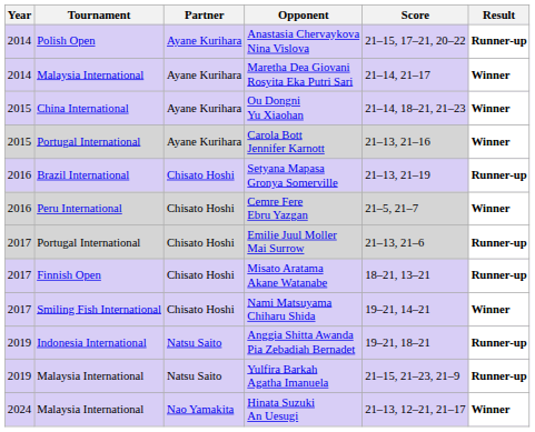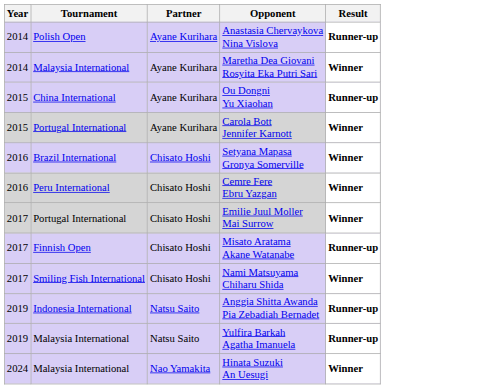 <table class="sortable wikitable" style="font-size: 90%;">
 <tr>
 <th>Year</th>
 <th>Tournament</th>
 <th>Partner</th>
 <th>Opponent</th>
-<th>Score</th>
 <th>Result</th>
 </tr>
 <tr style="background:#D8CEF6">
 <td align="center">2014</td>
 <td align="left"><a href='#'>Polish Open</a></td>
 <td align="left"> <a href='#'>Ayane Kurihara</a></td>
 <td align="left"> <a href='#'>Anastasia Chervaykova</a><br> <a href='#'>Nina Vislova</a></td>
-<td align="left">21–15, 17–21, 20–22</td>
 <td style="text-align:left; background:white"> <strong>Runner-up</strong></td>
 </tr>
 <tr style="background:#D8CEF6">
 <td align="center">2014</td>
 <td align="left"><a href='#'>Malaysia International</a></td>
 <td align="left"> Ayane Kurihara</td>
 <td align="left"> <a href='#'>Maretha Dea Giovani</a><br> <a href='#'>Rosyita Eka Putri Sari</a></td>
-<td align="left">21–14, 21–17</td>
 <td style="text-align:left; background:white"> <strong>Winner</strong></td>
 </tr>
 <tr style="background:#D8CEF6">
 <td align="center">2015</td>
 <td align="left"><a href='#'>China International</a></td>
 <td align="left"> Ayane Kurihara</td>
 <td align="left"> <a href='#'>Ou Dongni</a><br> <a href='#'>Yu Xiaohan</a></td>
-<td align="left">21–14, 18–21, 21–23</td>
-<td style="text-align:left; background:white"> <strong>Winner</strong></td>
+<td style="text-align:left; background:white"> <strong>Runner-up</strong></td>
 </tr>
 <tr style="background:#D5D5D5">
 <td align="center">2015</td>
 <td align="left"><a href='#'>Portugal International</a></td>
 <td align="left"> Ayane Kurihara</td>
 <td align="left"> <a href='#'>Carola Bott</a><br> <a href='#'>Jennifer Karnott</a></td>
-<td align="left">21–13, 21–16</td>
 <td style="text-align:left; background:white"> <strong>Winner</strong></td>
 </tr>
 <tr style="background:#D8CEF6">
 <td align="center">2016</td>
 <td align="left"><a href='#'>Brazil International</a></td>
 <td align="left"> <a href='#'>Chisato Hoshi</a></td>
 <td align="left"> <a href='#'>Setyana Mapasa</a><br> <a href='#'>Gronya Somerville</a></td>
-<td align="left">21–13, 21–19</td>
-<td style="text-align:left; background:white"> <strong>Runner-up</strong></td>
+<td style="text-align:left; background:white"> <strong>Winner</strong></td>
 </tr>
 <tr style="background:#D5D5D5">
 <td align="center">2016</td>
 <td align="left"><a href='#'>Peru International</a></td>
 <td align="left"> Chisato Hoshi</td>
 <td align="left"> <a href='#'>Cemre Fere</a><br> <a href='#'>Ebru Yazgan</a></td>
-<td align="left">21–5, 21–7</td>
 <td style="text-align:left; background:white"> <strong>Winner</strong></td>
 </tr>
 <tr style="background:#D5D5D5">
 <td align="center">2017</td>
 <td align="left">Portugal International</td>
 <td align="left"> Chisato Hoshi</td>
 <td align="left"> <a href='#'>Emilie Juul Moller</a><br> <a href='#'>Mai Surrow</a></td>
-<td align="left">21–13, 21–6</td>
-<td style="text-align:left; background:white"> <strong>Runner-up</strong></td>
+<td style="text-align:left; background:white"> <strong>Winner</strong></td>
 </tr>
 <tr style="background:#D8CEF6">
 <td align="center">2017</td>
 <td align="left"><a href='#'>Finnish Open</a></td>
 <td align="left"> Chisato Hoshi</td>
 <td align="left"> <a href='#'>Misato Aratama</a><br> <a href='#'>Akane Watanabe</a></td>
-<td align="left">18–21, 13–21</td>
 <td style="text-align:left; background:white"> <strong>Runner-up</strong></td>
 </tr>
 <tr style="background:#D8CEF6">
 <td align="center">2017</td>
 <td align="left"><a href='#'>Smiling Fish International</a></td>
 <td align="left"> Chisato Hoshi</td>
 <td align="left"> <a href='#'>Nami Matsuyama</a><br> <a href='#'>Chiharu Shida</a></td>
-<td align="left">19–21, 14–21</td>
 <td style="text-align:left; background:white"> <strong>Winner</strong></td>
 </tr>
 <tr style="background:#D8CEF6">
 <td align="center">2019</td>
 <td align="left"><a href='#'>Indonesia International</a></td>
 <td align="left"> <a href='#'>Natsu Saito</a></td>
 <td align="left"> <a href='#'>Anggia Shitta Awanda</a><br> <a href='#'>Pia Zebadiah Bernadet</a></td>
-<td align="left">19–21, 18–21</td>
 <td style="text-align: left; background:white"> <strong>Runner-up</strong></td>
 </tr>
 <tr style="background:#D8CEF6">
 <td align="center">2019</td>
 <td align="left">Malaysia International</td>
 <td align="left"> Natsu Saito</td>
 <td align="left"> <a href='#'>Yulfira Barkah</a><br> <a href='#'>Agatha Imanuela</a></td>
-<td align="left">21–15, 21–23, 21–9</td>
 <td style="text-align: left; background:white"> <strong>Runner-up</strong></td>
 </tr>
 <tr style="background:#D8CEF6">
 <td align="center">2024</td>
 <td align="left">Malaysia International</td>
 <td align="left"> <a href='#'>Nao Yamakita</a></td>
 <td align="left"> <a href='#'>Hinata Suzuki</a><br> <a href='#'>An Uesugi</a></td>
-<td align="left">21–13, 12–21, 21–17</td>
 <td style="text-align:left; background:white"> <strong>Winner</strong></td>
 </tr>
 </table>
